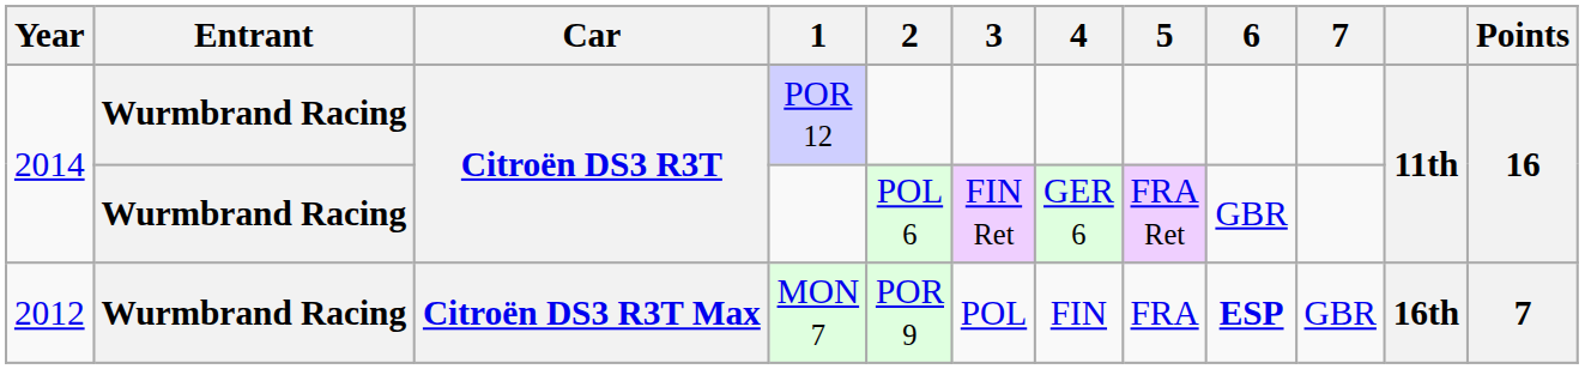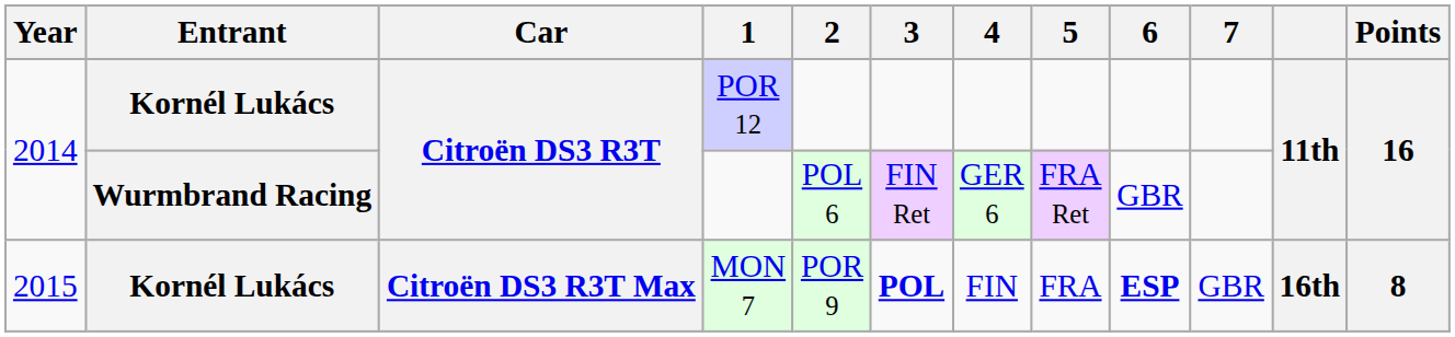 <table class="wikitable" style="text-align:center; font-size:90%">
 <tr>
 <th>Year</th>
 <th>Entrant</th>
 <th>Car</th>
 <th>1</th>
 <th>2</th>
 <th>3</th>
 <th>4</th>
 <th>5</th>
 <th>6</th>
 <th>7</th>
 <th></th>
 <th>Points</th>
 </tr>
 <tr>
 <td rowspan=2><a href='#'>2014</a></td>
-<th>Wurmbrand Racing</th>
+<th>Kornél Lukács</th>
 <th rowspan=2><a href='#'>Citroën DS3 R3T</a></th>
 <td style="background:#CFCFFF;"><a href='#'>POR</a><br><small>12</small></td>
 <td></td>
 <td></td>
 <td></td>
 <td></td>
 <td></td>
 <td></td>
 <th rowspan=2>11th</th>
 <th rowspan=2>16</th>
 </tr>
 <tr>
 <th>Wurmbrand Racing</th>
 <td></td>
 <td style="background:#DFFFDF;"><a href='#'>POL</a><br><small>6</small></td>
 <td style="background:#EFCFFF;"><a href='#'>FIN</a><br><small>Ret</small></td>
 <td style="background:#DFFFDF;"><a href='#'>GER</a><br><small>6</small></td>
 <td style="background:#EFCFFF;"><a href='#'>FRA</a><br><small>Ret</small></td>
 <td><a href='#'>GBR</a></td>
 <td></td>
 </tr>
 <tr>
-<td><a href='#'>2012</a></td>
-<th>Wurmbrand Racing</th>
+<td><a href='#'>2015</a></td>
+<th>Kornél Lukács</th>
 <th><a href='#'>Citroën DS3 R3T Max</a></th>
 <td style="background:#DFFFDF;"><a href='#'>MON</a><br><small>7</small></td>
 <td style="background:#DFFFDF;"><a href='#'>POR</a><br><small>9</small></td>
-<td><a href='#'>POL</a></td>
+<td><strong><a href='#'>POL</a></strong></td>
 <td><a href='#'>FIN</a></td>
 <td><a href='#'>FRA</a></td>
 <td><strong><a href='#'>ESP</a></strong></td>
 <td><a href='#'>GBR</a></td>
 <th>16th</th>
-<th>7</th>
+<th>8</th>
 </tr>
 </table>
